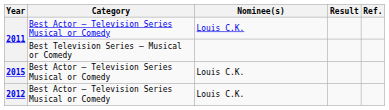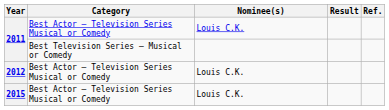 <table class="wikitable plainrowheaders" width=100%>
 <tr>
 <th scope="col" width="4%">Year</th>
 <th scope="col" width="47%">Category</th>
 <th scope="col" width="37%">Nominee(s)</th>
 <th scope="col" width="9%">Result</th>
 <th scope="col" width="3%">Ref.</th>
 </tr>
 <tr>
 <th scope=row rowspan=2><a href='#'>2011</a></th>
 <td><a href='#'>Best Actor – Television Series Musical or Comedy</a></td>
 <td><a href='#'>Louis C.K.</a></td>
 <td></td>
 <td></td>
 </tr>
 <tr>
 <td>Best Television Series – Musical or Comedy</td>
 <td></td>
 <td></td>
 <td></td>
 </tr>
 <tr>
+<th scope="row"><a href='#'>2012</a></th>
+<td>Best Actor – Television Series Musical or Comedy</td>
+<td>Louis C.K.</td>
+<td></td>
+<td></td>
+</tr>
+<tr>
 <th scope="row"><a href='#'>2015</a></th>
 <td>Best Actor – Television Series Musical or Comedy</td>
 <td>Louis C.K.</td>
 <td></td>
 <td></td>
 </tr>
-<tr>
-<th scope="row"><a href='#'>2012</a></th>
-<td>Best Actor – Television Series Musical or Comedy</td>
-<td>Louis C.K.</td>
-<td></td>
-<td></td>
-</tr>
 </table>
